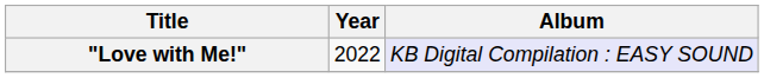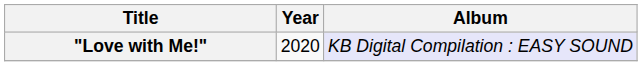 <table class="wikitable plainrowheaders" style="text-align:center;">
 <tr>
 <th scope="col" style="width:15em;">Title</th>
 <th scope="col">Year</th>
 <th scope="col">Album</th>
 </tr>
 <tr>
 <th scope="row">"Love with Me!" </th>
-<td rowspan="1">2022</td>
+<td rowspan="1">2020</td>
 <td style="background: lavender;"><em>KB Digital Compilation : EASY SOUND </em></td>
 </tr>
 <tr>
 </tr>
 </table>
